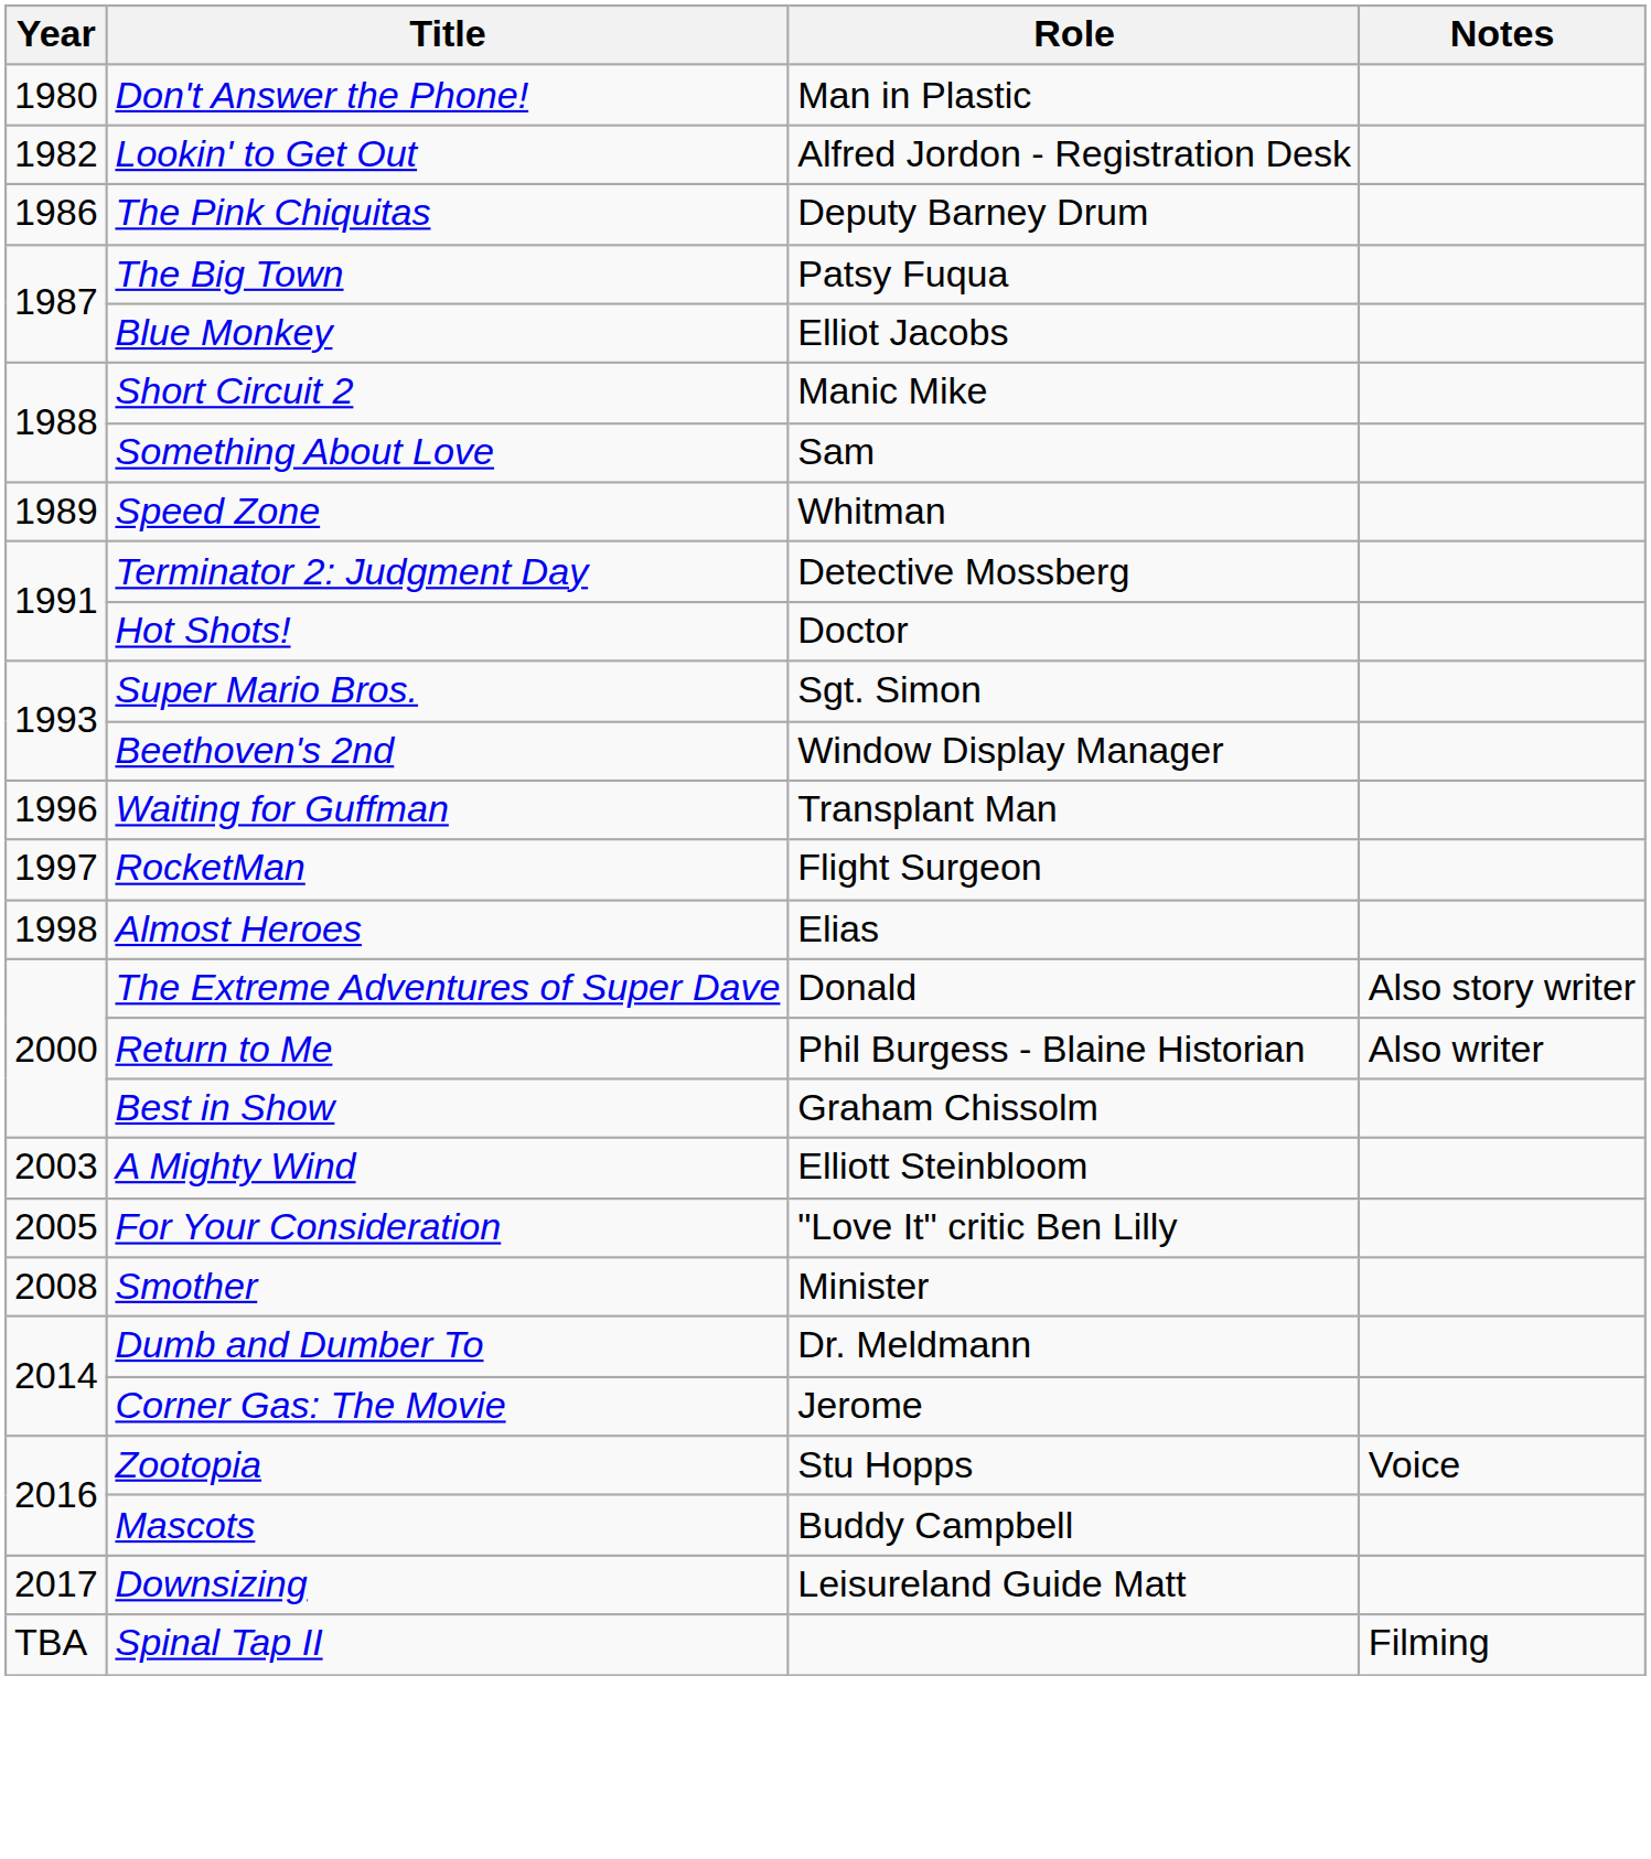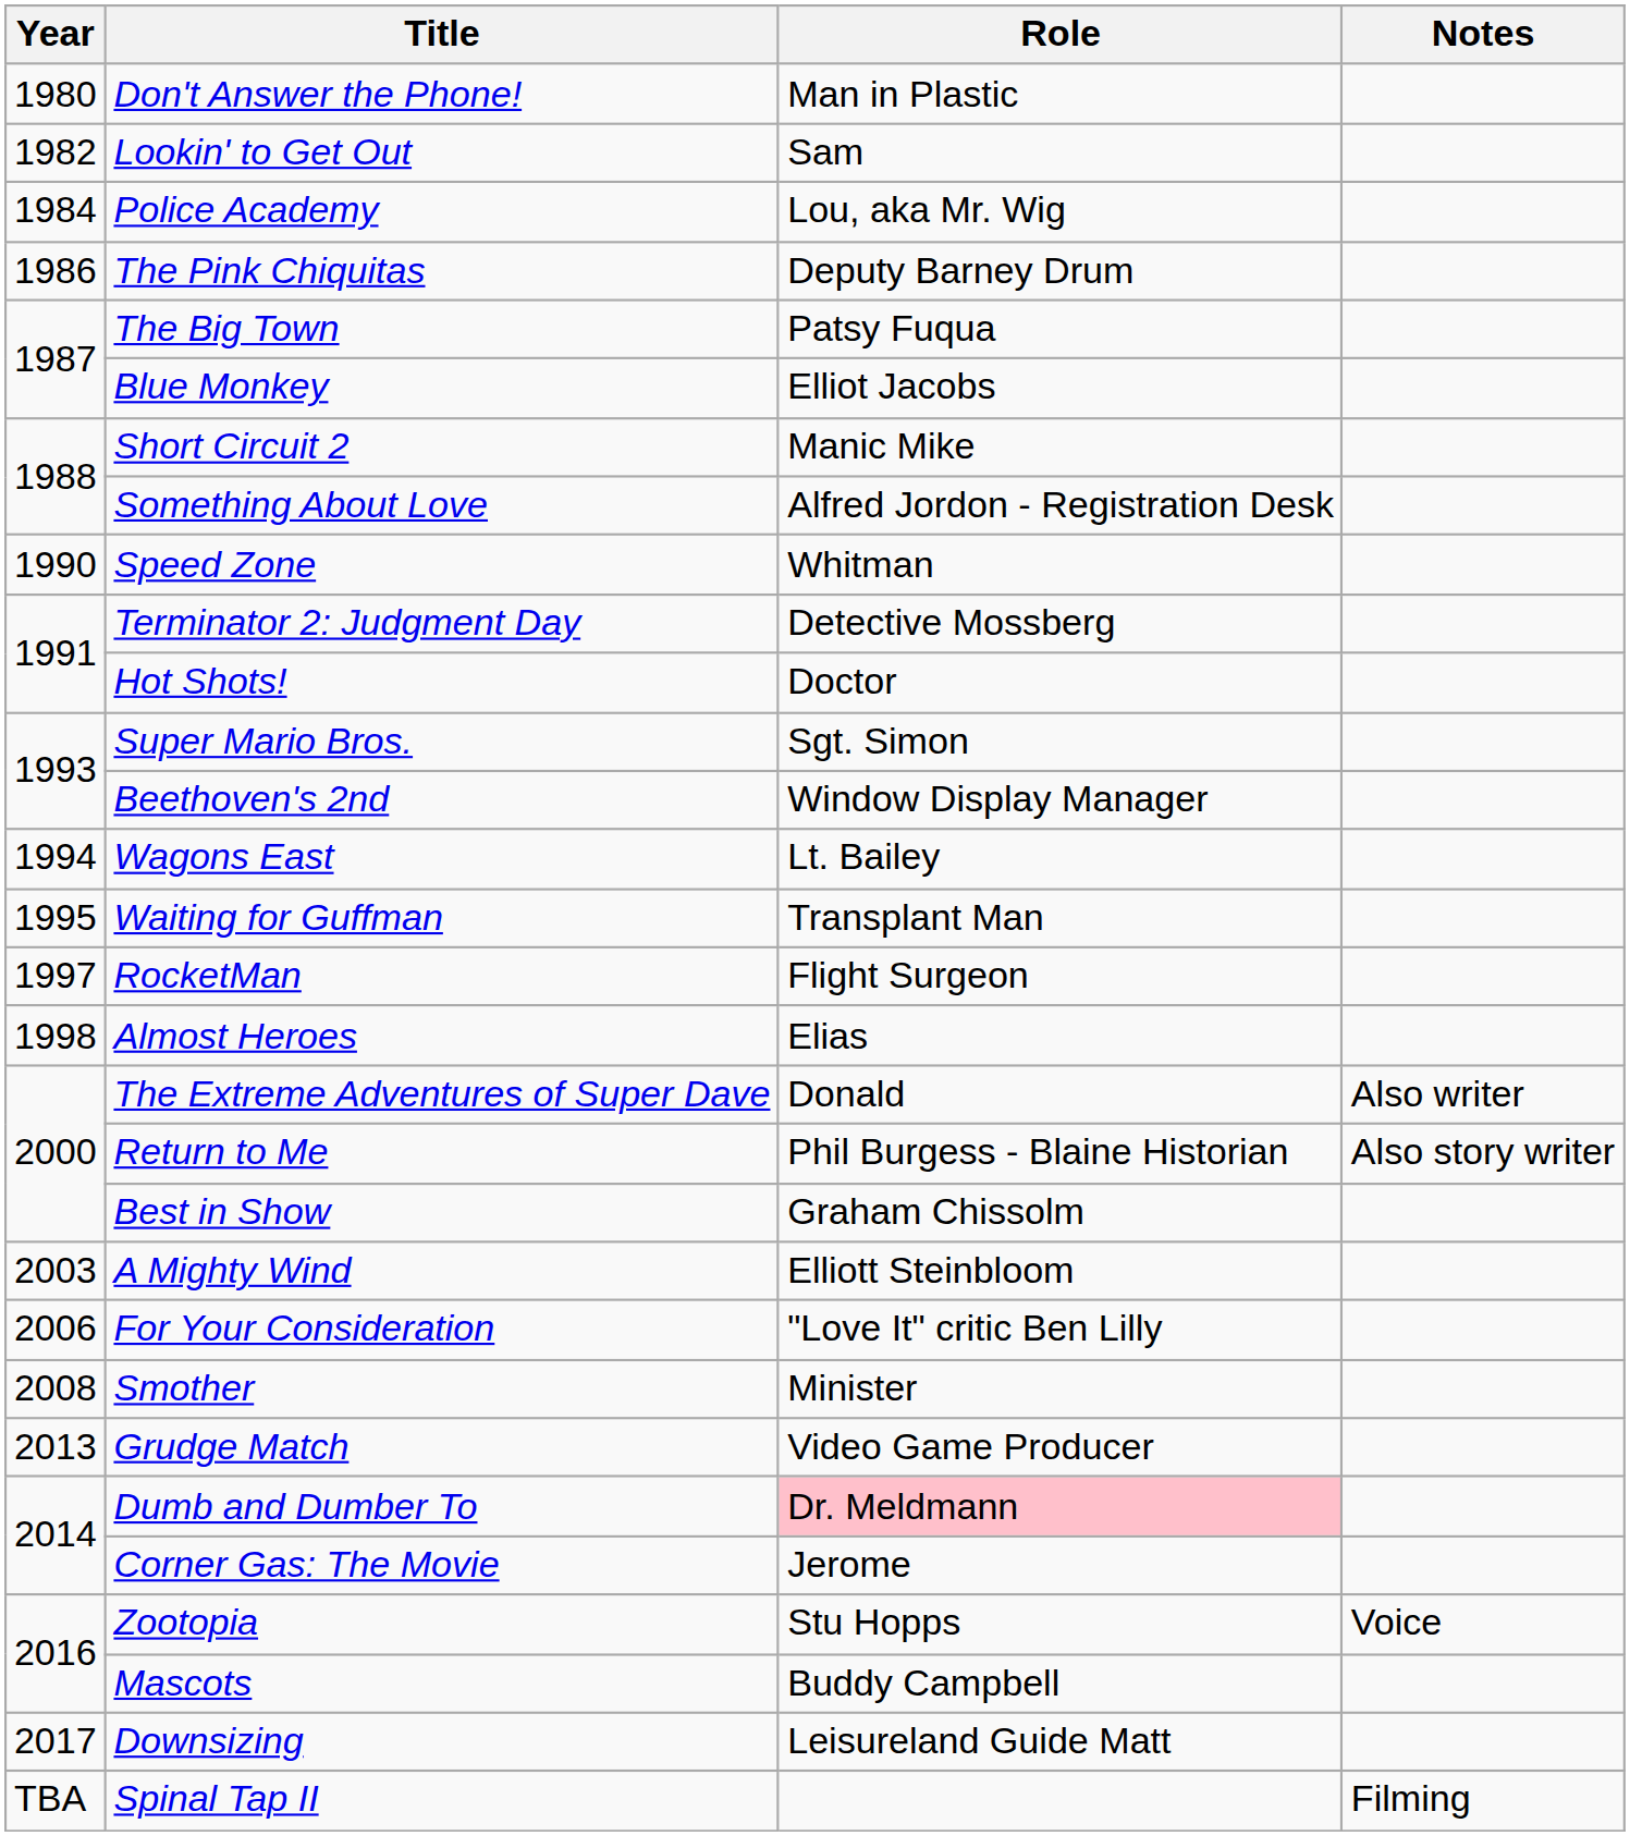 <table class="wikitable sortable">
 <tr>
 <th>Year</th>
 <th>Title</th>
 <th>Role</th>
 <th>Notes</th>
 </tr>
 <tr>
 <td>1980</td>
 <td><em><a href='#'>Don't Answer the Phone!</a></em></td>
 <td>Man in Plastic</td>
 <td></td>
 </tr>
 <tr>
 <td>1982</td>
 <td><em><a href='#'>Lookin' to Get Out</a></em></td>
-<td>Alfred Jordon - Registration Desk</td>
+<td>Sam</td>
+<td></td>
+</tr>
+<tr>
+<td>1984</td>
+<td><em><a href='#'>Police Academy</a></em></td>
+<td>Lou, aka Mr. Wig</td>
 <td></td>
 </tr>
 <tr>
 <td>1986</td>
 <td><em><a href='#'>The Pink Chiquitas</a></em></td>
 <td>Deputy Barney Drum</td>
 <td></td>
 </tr>
 <tr>
 <td rowspan="2">1987</td>
 <td><em><a href='#'>The Big Town</a></em></td>
 <td>Patsy Fuqua</td>
 <td></td>
 </tr>
 <tr>
 <td><em><a href='#'>Blue Monkey</a></em></td>
 <td>Elliot Jacobs</td>
 <td></td>
 </tr>
 <tr>
 <td rowspan="2">1988</td>
 <td><em><a href='#'>Short Circuit 2</a></em></td>
 <td>Manic Mike</td>
 <td></td>
 </tr>
 <tr>
 <td><em><a href='#'>Something About Love</a></em></td>
-<td>Sam</td>
+<td>Alfred Jordon - Registration Desk</td>
 <td></td>
 </tr>
 <tr>
-<td>1989</td>
+<td>1990</td>
 <td><em><a href='#'>Speed Zone</a></em></td>
 <td>Whitman</td>
 <td></td>
 </tr>
 <tr>
 <td rowspan="2">1991</td>
 <td><em><a href='#'>Terminator 2: Judgment Day</a></em></td>
 <td>Detective Mossberg</td>
 <td></td>
 </tr>
 <tr>
 <td><em><a href='#'>Hot Shots!</a></em></td>
 <td>Doctor</td>
 <td></td>
 </tr>
 <tr>
 <td rowspan="2">1993</td>
 <td><em><a href='#'>Super Mario Bros.</a></em></td>
 <td>Sgt. Simon</td>
 <td></td>
 </tr>
 <tr>
 <td><em><a href='#'>Beethoven's 2nd</a></em></td>
 <td>Window Display Manager</td>
 <td></td>
 </tr>
 <tr>
-<td>1996</td>
+<td>1994</td>
+<td><em><a href='#'>Wagons East</a></em></td>
+<td>Lt. Bailey</td>
+<td></td>
+</tr>
+<tr>
+<td>1995</td>
 <td><em><a href='#'>Waiting for Guffman</a></em></td>
 <td>Transplant Man</td>
 <td></td>
 </tr>
 <tr>
 <td>1997</td>
 <td><em><a href='#'>RocketMan</a></em></td>
 <td>Flight Surgeon</td>
 <td></td>
 </tr>
 <tr>
 <td>1998</td>
 <td><em><a href='#'>Almost Heroes</a></em></td>
 <td>Elias</td>
 <td></td>
 </tr>
 <tr>
 <td rowspan="3">2000</td>
 <td><em><a href='#'>The Extreme Adventures of Super Dave</a></em></td>
 <td>Donald</td>
-<td>Also story writer</td>
+<td>Also writer</td>
 </tr>
 <tr>
 <td><em><a href='#'>Return to Me</a></em></td>
 <td>Phil Burgess - Blaine Historian</td>
-<td>Also writer</td>
+<td>Also story writer</td>
 </tr>
 <tr>
 <td><em><a href='#'>Best in Show</a></em></td>
 <td>Graham Chissolm</td>
 <td></td>
 </tr>
 <tr>
 <td>2003</td>
 <td><em><a href='#'>A Mighty Wind</a></em></td>
 <td>Elliott Steinbloom</td>
 <td></td>
 </tr>
 <tr>
-<td>2005</td>
+<td>2006</td>
 <td><em><a href='#'>For Your Consideration</a></em></td>
 <td>"Love It" critic Ben Lilly</td>
 <td></td>
 </tr>
 <tr>
 <td>2008</td>
 <td><em><a href='#'>Smother</a></em></td>
 <td>Minister</td>
 <td></td>
 </tr>
 <tr>
+<td>2013</td>
+<td><em><a href='#'>Grudge Match</a></em></td>
+<td>Video Game Producer</td>
+<td></td>
+</tr>
+<tr>
 <td rowspan="2">2014</td>
 <td><em><a href='#'>Dumb and Dumber To</a></em></td>
-<td>Dr. Meldmann</td>
+<td style="background: pink;">Dr. Meldmann</td>
 <td></td>
 </tr>
 <tr>
 <td><em><a href='#'>Corner Gas: The Movie</a></em></td>
 <td>Jerome</td>
 <td></td>
 </tr>
 <tr>
 <td rowspan="2">2016</td>
 <td><em><a href='#'>Zootopia</a></em></td>
 <td>Stu Hopps</td>
 <td>Voice</td>
 </tr>
 <tr>
 <td><em><a href='#'>Mascots</a></em></td>
 <td>Buddy Campbell</td>
 <td></td>
 </tr>
 <tr>
 <td>2017</td>
 <td><em><a href='#'>Downsizing</a></em></td>
 <td>Leisureland Guide Matt</td>
 <td></td>
 </tr>
 <tr>
 <td>TBA</td>
 <td><em><a href='#'>Spinal Tap II</a></em></td>
 <td></td>
 <td>Filming</td>
 </tr>
 </table>
